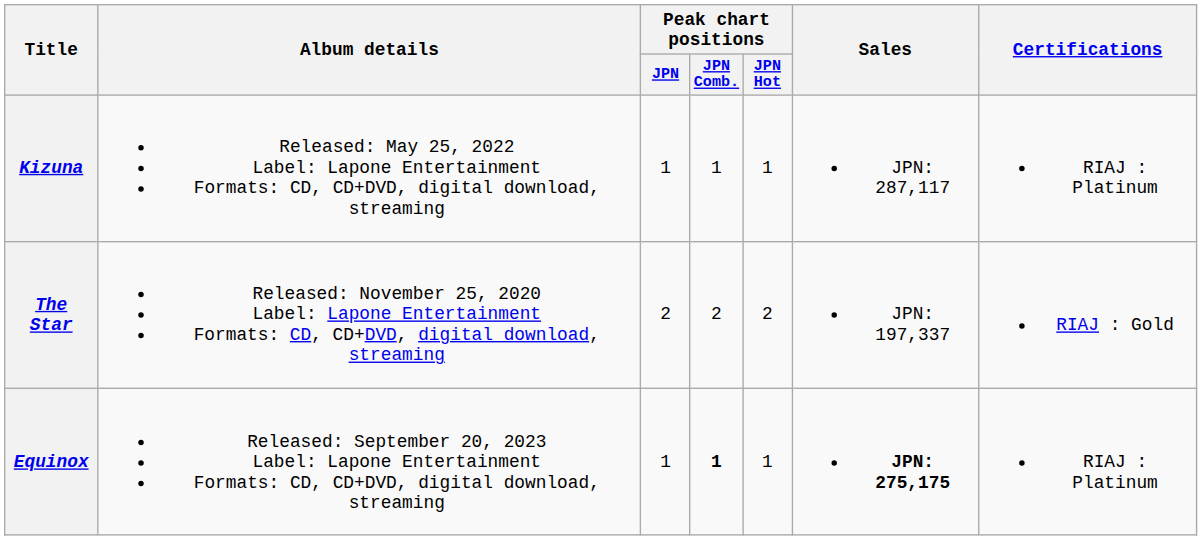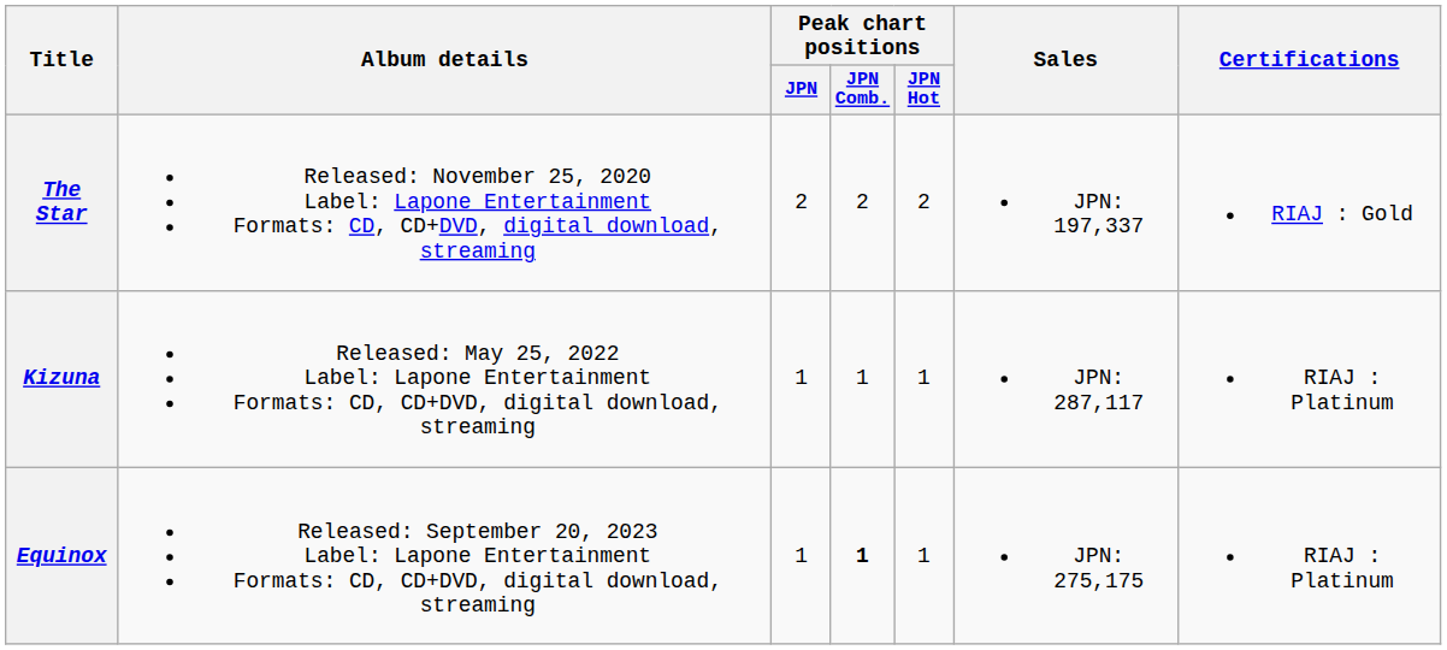 <table class="wikitable plainrowheaders" style="text-align:center;">
 <tr>
 <th scope="col" rowspan="2">Title</th>
 <th scope="col" rowspan="2">Album details</th>
 <th scope="col" colspan="3">Peak chart positions</th>
 <th scope="col" rowspan="2">Sales</th>
 <th scope="col" rowspan="2"><a href='#'>Certifications</a></th>
 </tr>
 <tr>
 <th scope="col" style="width:2.75em;font-size:85%;"><a href='#'>JPN</a><br></th>
 <th scope="col" style="width:2.75em;font-size:85%;"><a href='#'>JPN<br>Comb.</a><br></th>
 <th scope="col" style="width:2.75em;font-size:85%;"><a href='#'>JPN<br>Hot</a><br></th>
 </tr>
 <tr>
+<th scope="row"><em><a href='#'>The Star</a></em></th>
+<td><br><ul><li>Released: November 25, 2020 </li><li>Label: <a href='#'>Lapone Entertainment</a></li><li>Formats: <a href='#'>CD</a>, CD+<a href='#'>DVD</a>, <a href='#'>digital download</a>, <a href='#'>streaming</a></li></ul></td>
+<td>2</td>
+<td>2</td>
+<td>2</td>
+<td><br><ul><li>JPN: 197,337</li></ul></td>
+<td><br><ul><li><a href='#'>RIAJ</a> : Gold</li></ul></td>
+</tr>
+<tr>
 <th scope="row"><em><a href='#'>Kizuna</a></em></th>
 <td><br><ul><li>Released: May 25, 2022 </li><li>Label: Lapone Entertainment</li><li>Formats: CD, CD+DVD, digital download, streaming</li></ul></td>
 <td>1</td>
 <td>1</td>
 <td>1</td>
 <td><br><ul><li>JPN: 287,117</li></ul></td>
 <td><br><ul><li>RIAJ : Platinum</li></ul></td>
 </tr>
 <tr>
-<th scope="row"><em><a href='#'>The Star</a></em></th>
-<td><br><ul><li>Released: November 25, 2020 </li><li>Label: <a href='#'>Lapone Entertainment</a></li><li>Formats: <a href='#'>CD</a>, CD+<a href='#'>DVD</a>, <a href='#'>digital download</a>, <a href='#'>streaming</a></li></ul></td>
-<td>2</td>
-<td>2</td>
-<td>2</td>
-<td><br><ul><li>JPN: 197,337</li></ul></td>
-<td><br><ul><li><a href='#'>RIAJ</a> : Gold</li></ul></td>
-</tr>
-<tr>
 <th scope="row"><em><a href='#'>Equinox</a></em></th>
 <td><br><ul><li>Released: September 20, 2023 </li><li>Label: Lapone Entertainment</li><li>Formats: CD, CD+DVD, digital download, streaming</li></ul></td>
 <td>1</td>
 <td><strong>1</strong></td>
 <td>1</td>
-<td><strong><br><ul><li>JPN: 275,175</li></ul></strong></td>
+<td><br><ul><li>JPN: 275,175</li></ul></td>
 <td><br><ul><li>RIAJ : Platinum</li></ul></td>
 </tr>
 </table>
